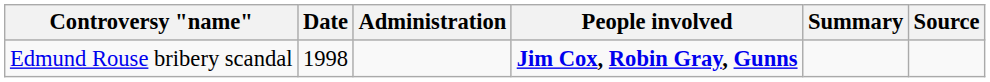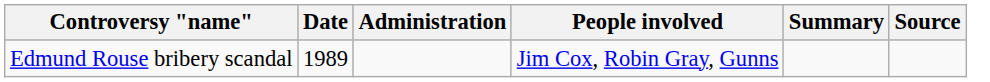 <table Class="wikitable sortable">
 <tr>
 <th>Controversy "name"<br></th>
 <th>Date<br></th>
 <th>Administration<br></th>
 <th>People involved<br></th>
 <th>Summary<br></th>
 <th>Source<br></th>
 </tr>
 <tr>
 <td><a href='#'>Edmund Rouse</a> bribery scandal</td>
-<td>1998</td>
+<td>1989</td>
 <td></td>
-<td><strong><a href='#'>Jim Cox</a>, <a href='#'>Robin Gray</a>, <a href='#'>Gunns</a></strong></td>
+<td><a href='#'>Jim Cox</a>, <a href='#'>Robin Gray</a>, <a href='#'>Gunns</a></td>
 <td></td>
 <td></td>
 </tr>
 </table>
